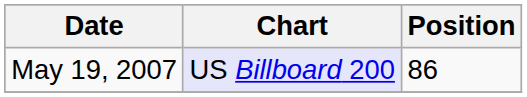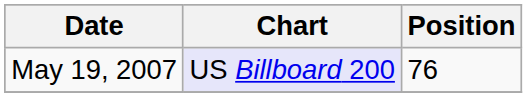 <table class="wikitable">
 <tr>
 <th align="left" valign="top">Date</th>
 <th align="left" valign="top">Chart</th>
 <th align="left" valign="top">Position</th>
 </tr>
 <tr>
 <td align="left" valign="top">May 19, 2007</td>
 <td align="left" valign="top" style="background: lavender;">US <a href='#'><em>Billboard</em> 200</a></td>
-<td align="left" valign="top">86</td>
+<td align="left" valign="top">76</td>
 </tr>
 <tr>
 </tr>
 </table>
